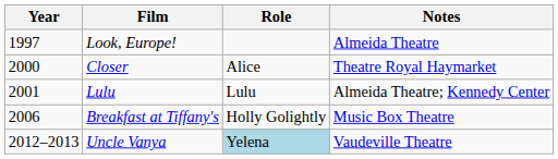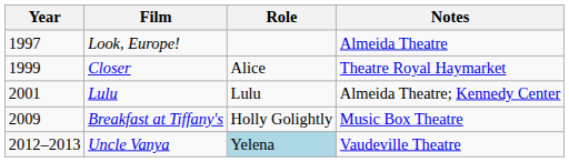 <table class="wikitable">
 <tr>
 <th>Year</th>
 <th>Film</th>
 <th>Role</th>
 <th>Notes</th>
 </tr>
 <tr>
 <td>1997</td>
 <td><em>Look, Europe!</em></td>
 <td></td>
 <td><a href='#'>Almeida Theatre</a></td>
 </tr>
 <tr>
-<td>2000</td>
+<td>1999</td>
 <td><em><a href='#'>Closer</a></em></td>
 <td>Alice</td>
 <td><a href='#'>Theatre Royal Haymarket</a></td>
 </tr>
 <tr>
 <td>2001</td>
 <td><em><a href='#'>Lulu</a></em></td>
 <td>Lulu</td>
 <td>Almeida Theatre; <a href='#'>Kennedy Center</a></td>
 </tr>
 <tr>
-<td>2006</td>
+<td>2009</td>
 <td><em><a href='#'>Breakfast at Tiffany's</a></em></td>
 <td>Holly Golightly</td>
 <td><a href='#'>Music Box Theatre</a></td>
 </tr>
 <tr>
 <td>2012–2013</td>
 <td><em><a href='#'>Uncle Vanya</a></em></td>
 <td style="background: lightblue;">Yelena</td>
 <td><a href='#'>Vaudeville Theatre</a></td>
 </tr>
 </table>
